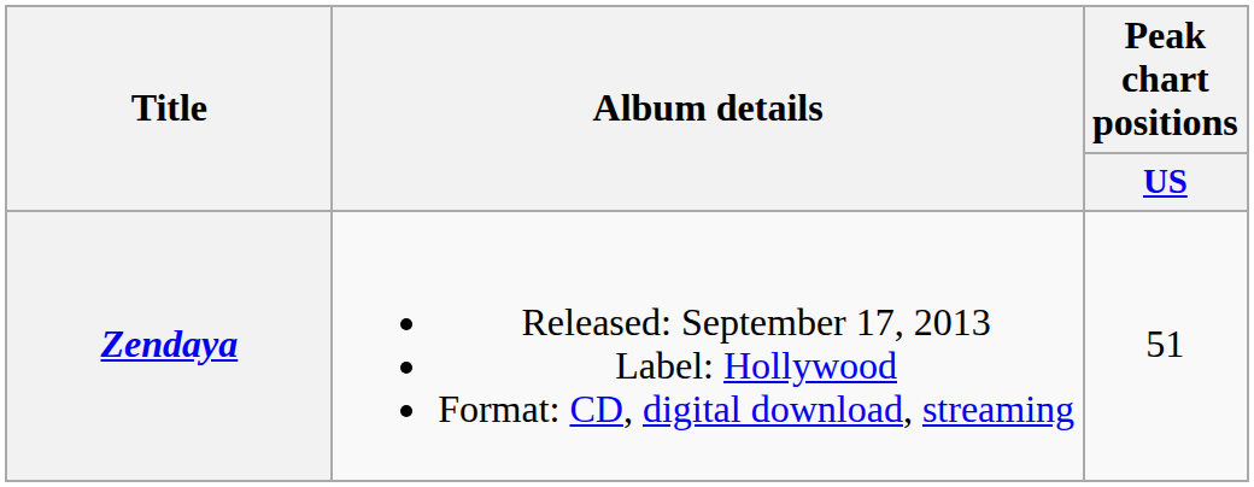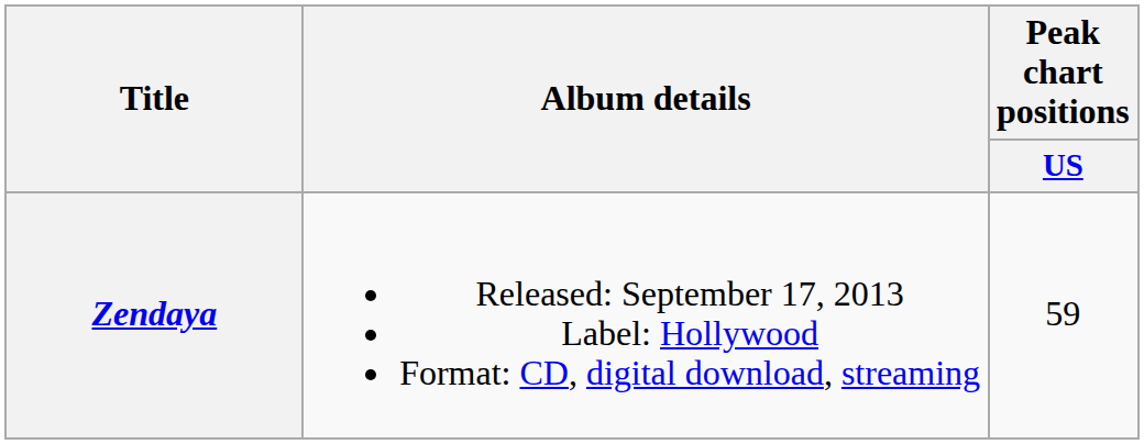 <table class="wikitable plainrowheaders" style="text-align:center;">
 <tr>
 <th scope="col" rowspan="2" style="width:8em;">Title</th>
 <th scope="col" rowspan="2" style="width:19em;">Album details</th>
 <th scope="col">Peak<br>chart<br>positions</th>
 </tr>
 <tr>
 <th scope="col" style="width:3em;font-size:90%;"><a href='#'>US</a><br></th>
 </tr>
 <tr>
 <th scope="row"><em><a href='#'>Zendaya</a></em></th>
 <td><br><ul><li>Released: September 17, 2013</li><li>Label: <a href='#'>Hollywood</a></li><li>Format: <a href='#'>CD</a>, <a href='#'>digital download</a>, <a href='#'>streaming</a></li></ul></td>
-<td>51</td>
+<td>59</td>
 </tr>
 </table>
